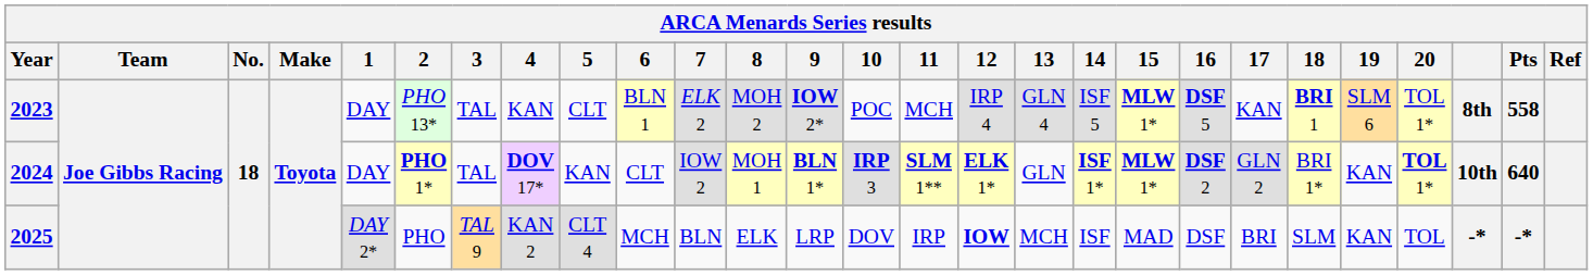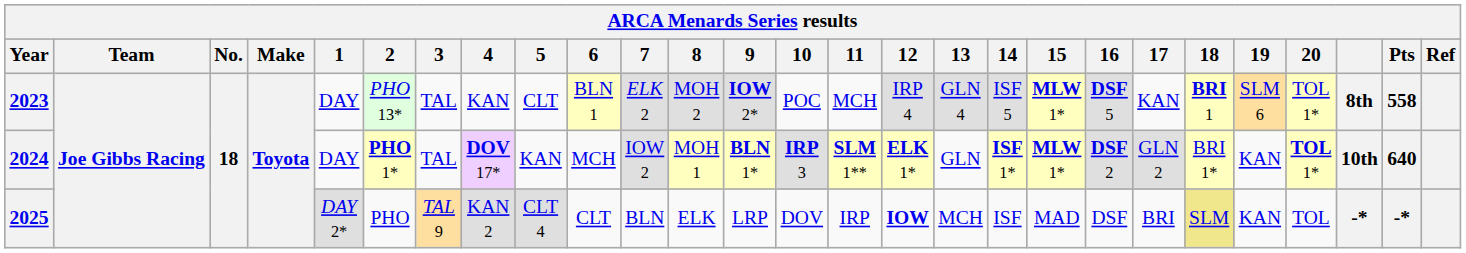 <table class="wikitable" style="text-align:center; font-size:75%">
 <tr>
 <th colspan=27><a href='#'>ARCA Menards Series</a> results</th>
 </tr>
 <tr>
 <th>Year</th>
 <th>Team</th>
 <th>No.</th>
 <th>Make</th>
 <th>1</th>
 <th>2</th>
 <th>3</th>
 <th>4</th>
 <th>5</th>
 <th>6</th>
 <th>7</th>
 <th>8</th>
 <th>9</th>
 <th>10</th>
 <th>11</th>
 <th>12</th>
 <th>13</th>
 <th>14</th>
 <th>15</th>
 <th>16</th>
 <th>17</th>
 <th>18</th>
 <th>19</th>
 <th>20</th>
 <th></th>
 <th>Pts</th>
 <th>Ref</th>
 </tr>
 <tr>
 <th><a href='#'>2023</a></th>
 <th rowspan=3><a href='#'>Joe Gibbs Racing</a></th>
 <th rowspan=3>18</th>
 <th rowspan=3><a href='#'>Toyota</a></th>
 <td><a href='#'>DAY</a></td>
 <td style="background:#DFFFDF;"><em><a href='#'>PHO</a></em><br><small>13*</small></td>
 <td><a href='#'>TAL</a></td>
 <td><a href='#'>KAN</a></td>
 <td><a href='#'>CLT</a></td>
 <td style="background:#FFFFBF;"><a href='#'>BLN</a><br><small>1</small></td>
 <td style="background:#DFDFDF;"><em><a href='#'>ELK</a></em><br><small>2</small></td>
 <td style="background:#DFDFDF;"><a href='#'>MOH</a><br><small>2</small></td>
 <td style="background:#DFDFDF;"><strong><a href='#'>IOW</a></strong><br><small>2*</small></td>
 <td><a href='#'>POC</a></td>
 <td><a href='#'>MCH</a></td>
 <td style="background:#DFDFDF;"><a href='#'>IRP</a><br><small>4</small></td>
 <td style="background:#DFDFDF;"><a href='#'>GLN</a><br><small>4</small></td>
 <td style="background:#DFDFDF;"><a href='#'>ISF</a><br><small>5</small></td>
 <td style="background:#FFFFBF;"><strong><a href='#'>MLW</a></strong><br><small>1*</small></td>
 <td style="background:#DFDFDF;"><strong><a href='#'>DSF</a></strong><br><small>5</small></td>
 <td><a href='#'>KAN</a></td>
 <td style="background:#FFFFBF;"><strong><a href='#'>BRI</a></strong><br><small>1</small></td>
 <td style="background:#FFDF9F;"><a href='#'>SLM</a><br><small>6</small></td>
 <td style="background:#FFFFBF;"><a href='#'>TOL</a><br><small>1*</small></td>
 <th>8th</th>
 <th>558</th>
 <th></th>
 </tr>
 <tr>
 <th><a href='#'>2024</a></th>
 <td><a href='#'>DAY</a></td>
 <td style="background:#FFFFBF;"><strong><a href='#'>PHO</a></strong><br><small>1*</small></td>
 <td><a href='#'>TAL</a></td>
 <td style="background:#EFCFFF;"><strong><a href='#'>DOV</a></strong><br><small>17*</small></td>
 <td><a href='#'>KAN</a></td>
-<td><a href='#'>CLT</a></td>
+<td><a href='#'>MCH</a></td>
 <td style="background:#DFDFDF;"><a href='#'>IOW</a><br><small>2</small></td>
 <td style="background:#FFFFBF;"><a href='#'>MOH</a><br><small>1</small></td>
 <td style="background:#FFFFBF;"><strong><a href='#'>BLN</a></strong><br><small>1*</small></td>
 <td style="background:#DFDFDF;"><strong><a href='#'>IRP</a></strong><br><small>3</small></td>
 <td style="background:#FFFFBF;"><strong><a href='#'>SLM</a></strong><br><small>1**</small></td>
 <td style="background:#FFFFBF;"><strong><a href='#'>ELK</a></strong><br><small>1*</small></td>
 <td><a href='#'>GLN</a></td>
 <td style="background:#FFFFBF;"><strong><a href='#'>ISF</a></strong><br><small>1*</small></td>
 <td style="background:#FFFFBF;"><strong><a href='#'>MLW</a></strong><br><small>1*</small></td>
 <td style="background:#DFDFDF;"><strong><a href='#'>DSF</a></strong><br><small>2</small></td>
 <td style="background:#DFDFDF;"><a href='#'>GLN</a><br><small>2</small></td>
 <td style="background:#FFFFBF;"><a href='#'>BRI</a><br><small>1*</small></td>
 <td><a href='#'>KAN</a></td>
 <td style="background:#FFFFBF;"><strong><a href='#'>TOL</a></strong><br><small>1*</small></td>
 <th>10th</th>
 <th>640</th>
 <th></th>
 </tr>
 <tr>
 <th><a href='#'>2025</a></th>
 <td style="background:#DFDFDF;"><em><a href='#'>DAY</a></em><br><small>2*</small></td>
 <td><a href='#'>PHO</a></td>
 <td style="background:#FFDF9F;"><em><a href='#'>TAL</a></em><br><small>9</small></td>
 <td style="background:#DFDFDF;"><a href='#'>KAN</a><br><small>2</small></td>
 <td style="background:#DFDFDF;"><a href='#'>CLT</a><br><small>4</small></td>
-<td><a href='#'>MCH</a></td>
+<td><a href='#'>CLT</a></td>
 <td><a href='#'>BLN</a></td>
 <td><a href='#'>ELK</a></td>
 <td><a href='#'>LRP</a></td>
 <td><a href='#'>DOV</a></td>
 <td><a href='#'>IRP</a></td>
 <td><strong><a href='#'>IOW</a></strong></td>
 <td><a href='#'>MCH</a></td>
 <td><a href='#'>ISF</a></td>
 <td><a href='#'>MAD</a></td>
 <td><a href='#'>DSF</a></td>
 <td><a href='#'>BRI</a></td>
-<td><a href='#'>SLM</a></td>
+<td style="background: khaki;"><a href='#'>SLM</a></td>
 <td><a href='#'>KAN</a></td>
 <td><a href='#'>TOL</a></td>
 <th>-*</th>
 <th>-*</th>
 <th></th>
 </tr>
 </table>
